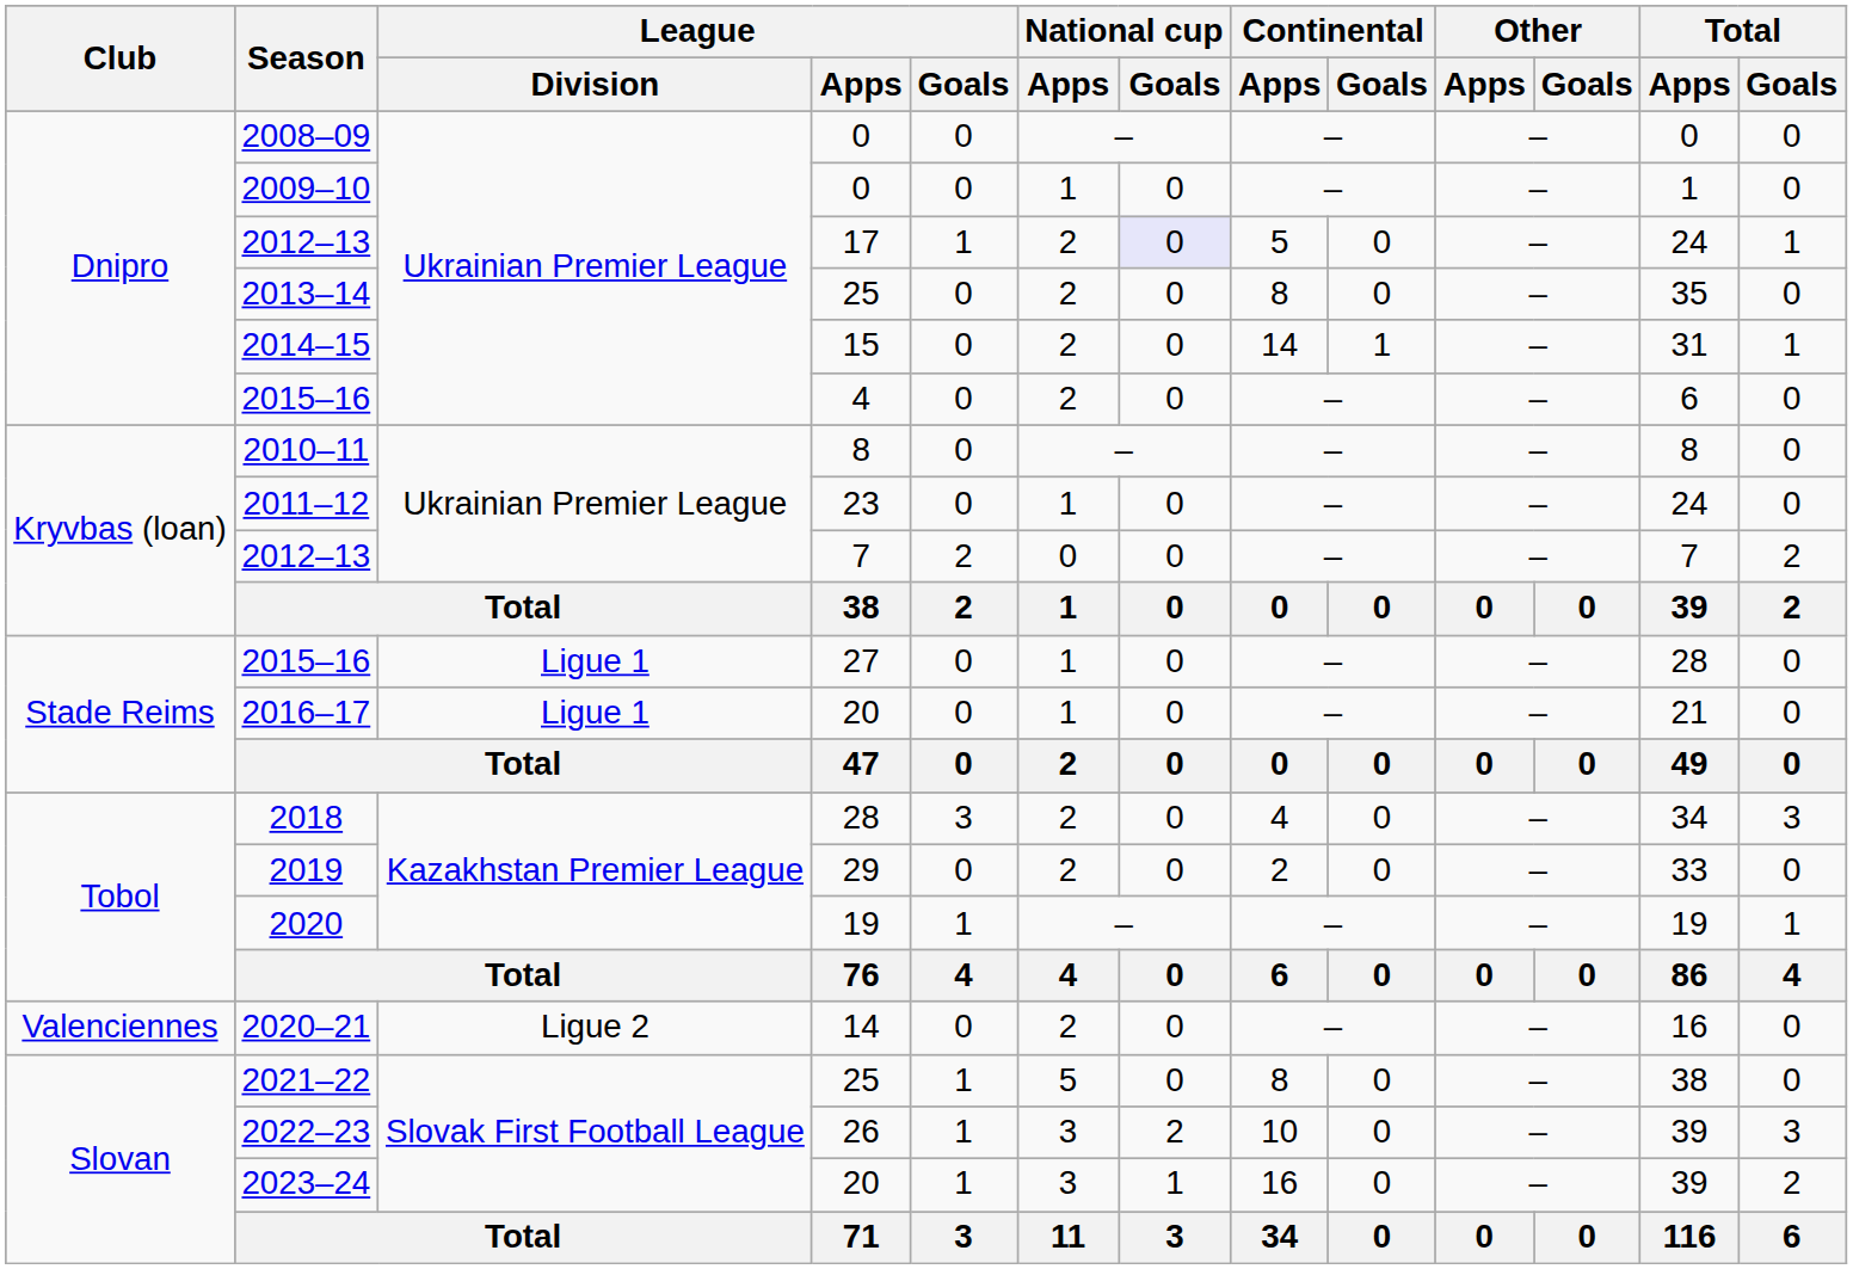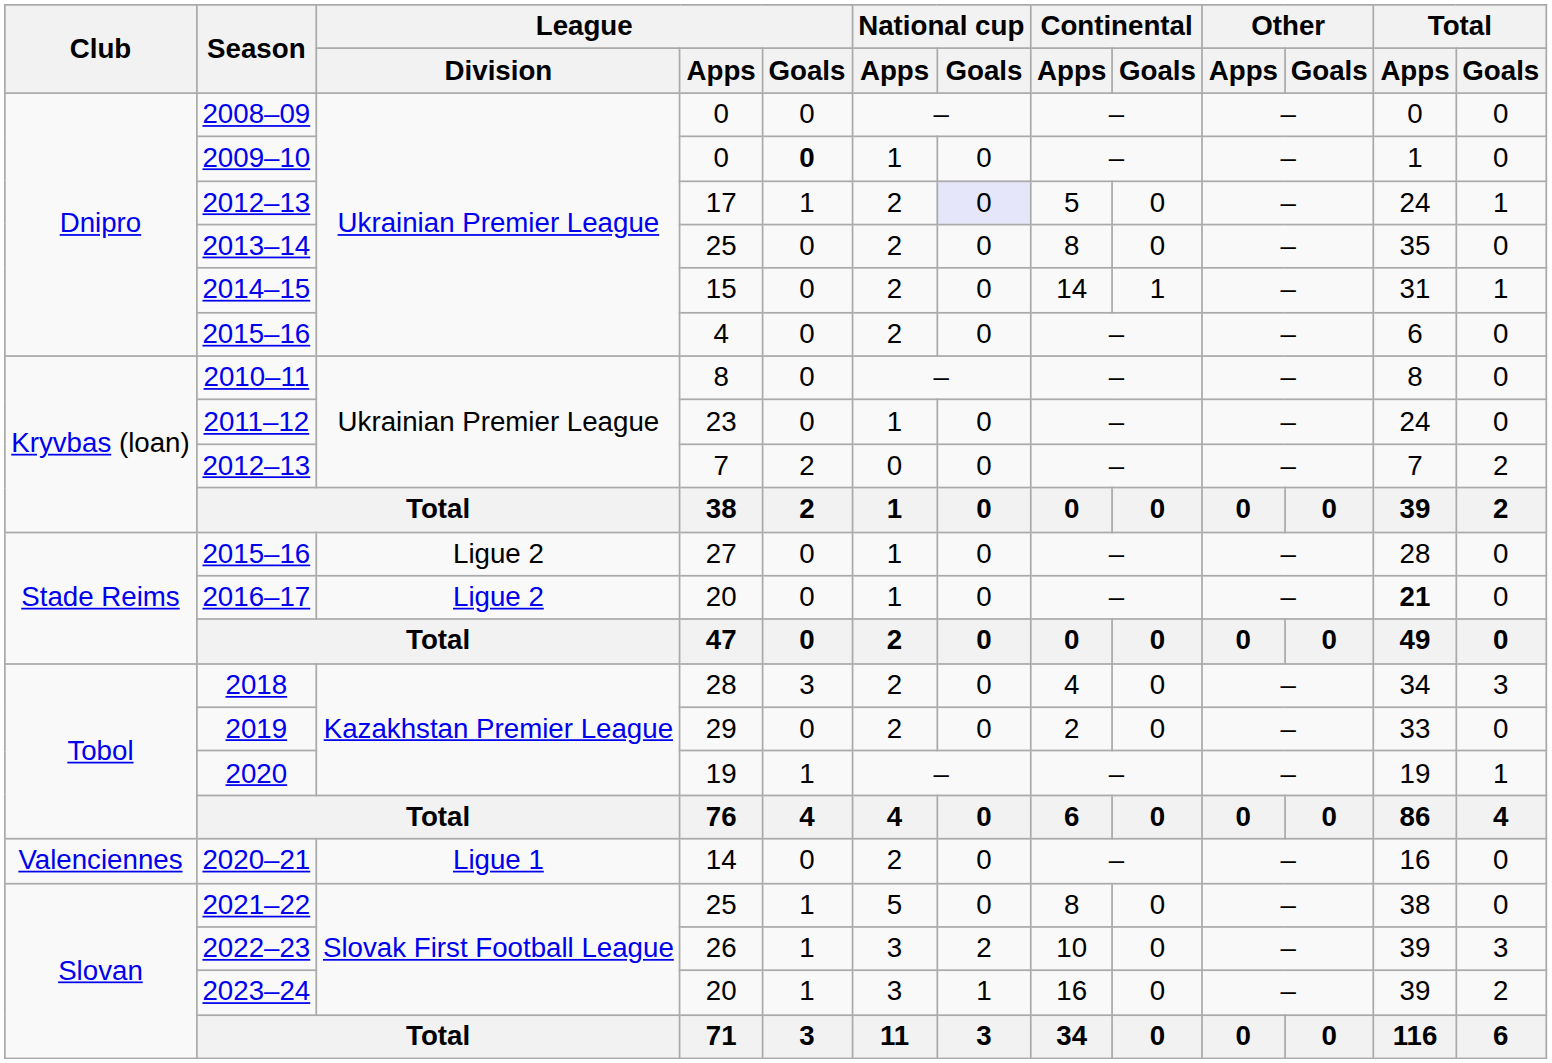 <table class="wikitable" style="text-align:center">
 <tr>
 <th rowspan="2">Club</th>
 <th rowspan="2">Season</th>
 <th colspan="3">League</th>
 <th colspan="2">National cup</th>
 <th colspan="2">Continental</th>
 <th colspan="2">Other</th>
 <th colspan="2">Total</th>
 </tr>
 <tr>
 <th>Division</th>
 <th>Apps</th>
 <th>Goals</th>
 <th>Apps</th>
 <th>Goals</th>
 <th>Apps</th>
 <th>Goals</th>
 <th>Apps</th>
 <th>Goals</th>
 <th>Apps</th>
 <th>Goals</th>
 </tr>
 <tr>
 <td rowspan="6"><a href='#'>Dnipro</a></td>
 <td><a href='#'>2008–09</a></td>
 <td rowspan="6"><a href='#'>Ukrainian Premier League</a></td>
 <td>0</td>
 <td>0</td>
 <td colspan="2">–</td>
 <td colspan="2">–</td>
 <td colspan="2">–</td>
 <td>0</td>
 <td>0</td>
 </tr>
 <tr>
 <td><a href='#'>2009–10</a></td>
 <td>0</td>
-<td>0</td>
+<td><strong>0</strong></td>
 <td>1</td>
 <td>0</td>
 <td colspan="2">–</td>
 <td colspan="2">–</td>
 <td>1</td>
 <td>0</td>
 </tr>
 <tr>
 <td><a href='#'>2012–13</a></td>
 <td>17</td>
 <td>1</td>
 <td>2</td>
 <td style="background: lavender;">0</td>
 <td>5</td>
 <td>0</td>
 <td colspan="2">–</td>
 <td>24</td>
 <td>1</td>
 </tr>
 <tr>
 <td><a href='#'>2013–14</a></td>
 <td>25</td>
 <td>0</td>
 <td>2</td>
 <td>0</td>
 <td>8</td>
 <td>0</td>
 <td colspan="2">–</td>
 <td>35</td>
 <td>0</td>
 </tr>
 <tr>
 <td><a href='#'>2014–15</a></td>
 <td>15</td>
 <td>0</td>
 <td>2</td>
 <td>0</td>
 <td>14</td>
 <td>1</td>
 <td colspan="2">–</td>
 <td>31</td>
 <td>1</td>
 </tr>
 <tr>
 <td><a href='#'>2015–16</a></td>
 <td>4</td>
 <td>0</td>
 <td>2</td>
 <td>0</td>
 <td colspan="2">–</td>
 <td colspan="2">–</td>
 <td>6</td>
 <td>0</td>
 </tr>
 <tr>
 <td rowspan="4"><a href='#'>Kryvbas</a> (loan)</td>
 <td><a href='#'>2010–11</a></td>
 <td rowspan="3">Ukrainian Premier League</td>
 <td>8</td>
 <td>0</td>
 <td colspan="2">–</td>
 <td colspan="2">–</td>
 <td colspan="2">–</td>
 <td>8</td>
 <td>0</td>
 </tr>
 <tr>
 <td><a href='#'>2011–12</a></td>
 <td>23</td>
 <td>0</td>
 <td>1</td>
 <td>0</td>
 <td colspan="2">–</td>
 <td colspan="2">–</td>
 <td>24</td>
 <td>0</td>
 </tr>
 <tr>
 <td><a href='#'>2012–13</a></td>
 <td>7</td>
 <td>2</td>
 <td>0</td>
 <td>0</td>
 <td colspan="2">–</td>
 <td colspan="2">–</td>
 <td>7</td>
 <td>2</td>
 </tr>
 <tr>
 <th colspan="2">Total</th>
 <th>38</th>
 <th>2</th>
 <th>1</th>
 <th>0</th>
 <th>0</th>
 <th>0</th>
 <th>0</th>
 <th>0</th>
 <th>39</th>
 <th>2</th>
 </tr>
 <tr>
 <td rowspan="3"><a href='#'>Stade Reims</a></td>
 <td><a href='#'>2015–16</a></td>
-<td><a href='#'>Ligue 1</a></td>
+<td>Ligue 2</td>
 <td>27</td>
 <td>0</td>
 <td>1</td>
 <td>0</td>
 <td colspan="2">–</td>
 <td colspan="2">–</td>
 <td>28</td>
 <td>0</td>
 </tr>
 <tr>
 <td><a href='#'>2016–17</a></td>
-<td><a href='#'>Ligue 1</a></td>
+<td><a href='#'>Ligue 2</a></td>
 <td>20</td>
 <td>0</td>
 <td>1</td>
 <td>0</td>
 <td colspan="2">–</td>
 <td colspan="2">–</td>
-<td>21</td>
+<td><strong>21</strong></td>
 <td>0</td>
 </tr>
 <tr>
 <th colspan="2">Total</th>
 <th>47</th>
 <th>0</th>
 <th>2</th>
 <th>0</th>
 <th>0</th>
 <th>0</th>
 <th>0</th>
 <th>0</th>
 <th>49</th>
 <th>0</th>
 </tr>
 <tr>
 <td rowspan="4"><a href='#'>Tobol</a></td>
 <td><a href='#'>2018</a></td>
 <td rowspan="3"><a href='#'>Kazakhstan Premier League</a></td>
 <td>28</td>
 <td>3</td>
 <td>2</td>
 <td>0</td>
 <td>4</td>
 <td>0</td>
 <td colspan="2">–</td>
 <td>34</td>
 <td>3</td>
 </tr>
 <tr>
 <td><a href='#'>2019</a></td>
 <td>29</td>
 <td>0</td>
 <td>2</td>
 <td>0</td>
 <td>2</td>
 <td>0</td>
 <td colspan="2">–</td>
 <td>33</td>
 <td>0</td>
 </tr>
 <tr>
 <td><a href='#'>2020</a></td>
 <td>19</td>
 <td>1</td>
 <td colspan="2">–</td>
 <td colspan="2">–</td>
 <td colspan="2">–</td>
 <td>19</td>
 <td>1</td>
 </tr>
 <tr>
 <th colspan="2">Total</th>
 <th>76</th>
 <th>4</th>
 <th>4</th>
 <th>0</th>
 <th>6</th>
 <th>0</th>
 <th>0</th>
 <th>0</th>
 <th>86</th>
 <th>4</th>
 </tr>
 <tr>
 <td><a href='#'>Valenciennes</a></td>
 <td><a href='#'>2020–21</a></td>
-<td>Ligue 2</td>
+<td><a href='#'>Ligue 1</a></td>
 <td>14</td>
 <td>0</td>
 <td>2</td>
 <td>0</td>
 <td colspan="2">–</td>
 <td colspan="2">–</td>
 <td>16</td>
 <td>0</td>
 </tr>
 <tr>
 <td rowspan="4"><a href='#'>Slovan</a></td>
 <td><a href='#'>2021–22</a></td>
 <td rowspan="3"><a href='#'>Slovak First Football League</a></td>
 <td>25</td>
 <td>1</td>
 <td>5</td>
 <td>0</td>
 <td>8</td>
 <td>0</td>
 <td colspan="2">–</td>
 <td>38</td>
 <td>0</td>
 </tr>
 <tr>
 <td><a href='#'>2022–23</a></td>
 <td>26</td>
 <td>1</td>
 <td>3</td>
 <td>2</td>
 <td>10</td>
 <td>0</td>
 <td colspan="2">–</td>
 <td>39</td>
 <td>3</td>
 </tr>
 <tr>
 <td><a href='#'>2023–24</a></td>
 <td>20</td>
 <td>1</td>
 <td>3</td>
 <td>1</td>
 <td>16</td>
 <td>0</td>
 <td colspan="2">–</td>
 <td>39</td>
 <td>2</td>
 </tr>
 <tr>
 <th colspan="2">Total</th>
 <th>71</th>
 <th>3</th>
 <th>11</th>
 <th>3</th>
 <th>34</th>
 <th>0</th>
 <th>0</th>
 <th>0</th>
 <th>116</th>
 <th>6</th>
 </tr>
 </table>
